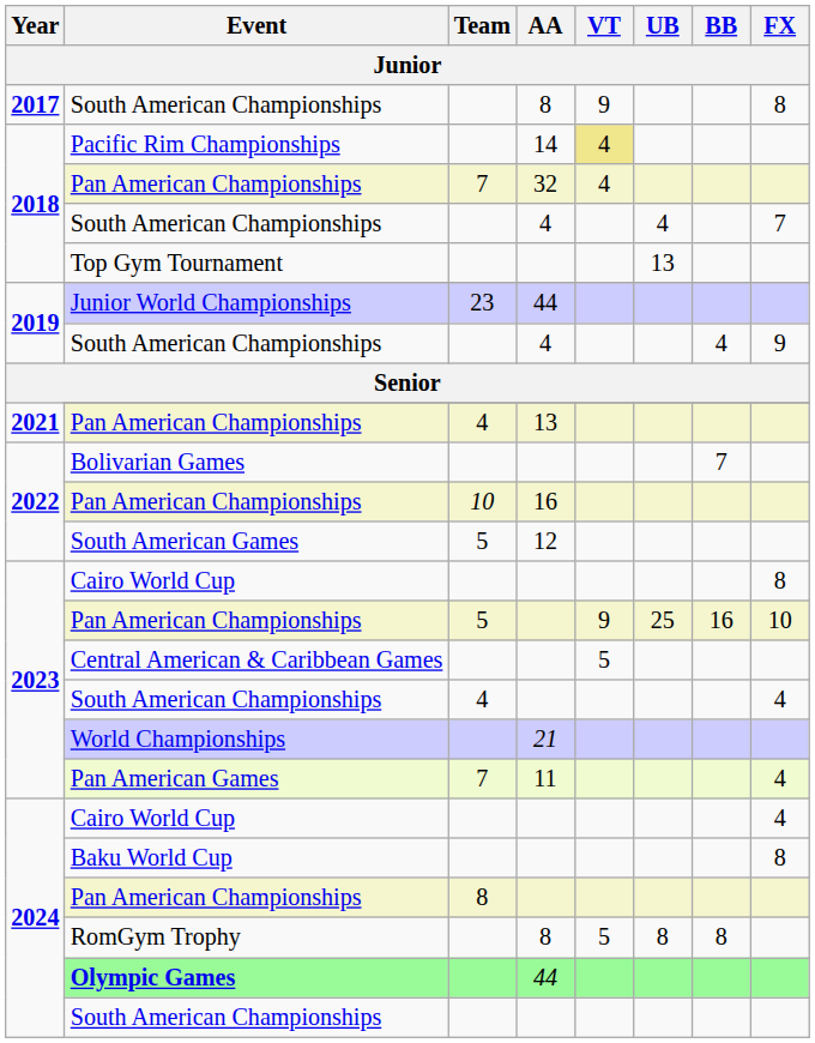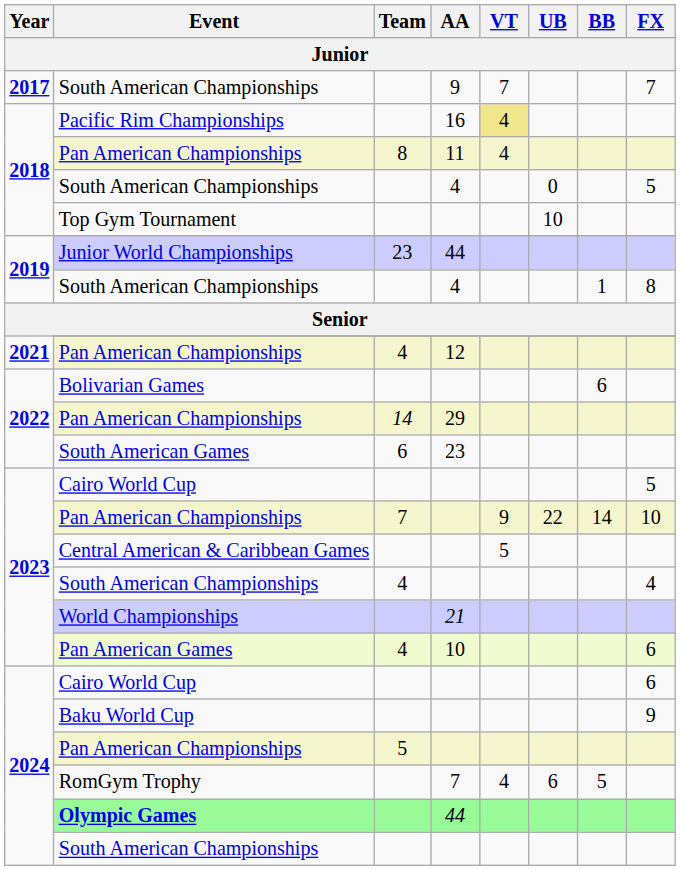 <table class="wikitable" style="text-align:center; font-size:95%;">
 <tr>
 <th align="center">Year</th>
 <th align="center">Event</th>
 <th style="width:30px;">Team</th>
 <th style="width:30px;">AA</th>
 <th style="width:30px;"><a href='#'>VT</a></th>
 <th style="width:30px;"><a href='#'>UB</a></th>
 <th style="width:30px;"><a href='#'>BB</a></th>
 <th style="width:30px;"><a href='#'>FX</a></th>
 </tr>
 <tr>
 <th colspan="8"><strong>Junior</strong></th>
 </tr>
 <tr>
 <td rowspan="1"><strong><a href='#'>2017</a></strong></td>
 <td align=left>South American Championships</td>
 <td></td>
-<td>8</td>
 <td>9</td>
+<td>7</td>
 <td></td>
 <td></td>
-<td>8</td>
+<td>7</td>
 </tr>
 <tr>
 <td rowspan="4"><strong><a href='#'>2018</a></strong></td>
 <td align=left><a href='#'>Pacific Rim Championships</a></td>
 <td></td>
-<td>14</td>
+<td>16</td>
 <td style="background: khaki;">4</td>
 <td></td>
 <td></td>
 <td></td>
 </tr>
 <tr bgcolor=#F5F6CE>
 <td align=left><a href='#'>Pan American Championships</a></td>
-<td>7</td>
-<td>32</td>
+<td>8</td>
+<td>11</td>
 <td>4</td>
 <td></td>
 <td></td>
 <td></td>
 </tr>
 <tr>
 <td align=left>South American Championships</td>
 <td></td>
 <td>4</td>
 <td></td>
-<td>4</td>
+<td>0</td>
 <td></td>
-<td>7</td>
+<td>5</td>
 </tr>
 <tr>
 <td align=left>Top Gym Tournament</td>
 <td></td>
 <td></td>
 <td></td>
-<td>13</td>
+<td>10</td>
 <td></td>
 <td></td>
 </tr>
 <tr>
 <td rowspan="3"><strong><a href='#'>2019</a></strong></td>
 </tr>
 <tr bgcolor=#CCCCFF>
 <td align=left><a href='#'>Junior World Championships</a></td>
 <td>23</td>
 <td>44</td>
 <td></td>
 <td></td>
 <td></td>
 <td></td>
 </tr>
 <tr>
 <td align=left>South American Championships</td>
 <td></td>
 <td>4</td>
 <td></td>
 <td></td>
-<td>4</td>
-<td>9</td>
+<td>1</td>
+<td>8</td>
 </tr>
 <tr>
 <th colspan="8"><strong>Senior</strong></th>
 </tr>
 <tr>
 <td rowspan="2"><strong><a href='#'>2021</a></strong></td>
 </tr>
 <tr bgcolor=#F5F6CE>
 <td align=left><a href='#'>Pan American Championships</a></td>
 <td>4</td>
-<td>13</td>
+<td>12</td>
 <td></td>
 <td></td>
 <td></td>
 <td></td>
 </tr>
 <tr>
 <td rowspan="3"><strong><a href='#'>2022</a></strong></td>
 <td align=left><a href='#'>Bolivarian Games</a></td>
 <td></td>
 <td></td>
 <td></td>
 <td></td>
-<td>7</td>
+<td>6</td>
 <td></td>
 </tr>
 <tr bgcolor=#F5F6CE>
 <td align=left><a href='#'>Pan American Championships</a></td>
-<td><em>10</em></td>
-<td>16</td>
+<td><em>14</em></td>
+<td>29</td>
 <td></td>
 <td></td>
 <td></td>
 <td></td>
 </tr>
 <tr>
 <td align=left><a href='#'>South American Games</a></td>
-<td>5</td>
-<td>12</td>
+<td>6</td>
+<td>23</td>
 <td></td>
 <td></td>
 <td></td>
 <td></td>
 </tr>
 <tr>
 <td rowspan="6"><strong><a href='#'>2023</a></strong></td>
 <td align=left><a href='#'>Cairo World Cup</a></td>
 <td></td>
 <td></td>
 <td></td>
 <td></td>
 <td></td>
-<td>8</td>
+<td>5</td>
 </tr>
 <tr bgcolor=#F5F6CE>
 <td align=left><a href='#'>Pan American Championships</a></td>
-<td>5</td>
+<td>7</td>
 <td></td>
 <td>9</td>
-<td>25</td>
-<td>16</td>
+<td>22</td>
+<td>14</td>
 <td>10</td>
 </tr>
 <tr>
 <td align=left><a href='#'>Central American & Caribbean Games</a></td>
 <td></td>
 <td></td>
 <td>5</td>
 <td></td>
 <td></td>
 <td></td>
 </tr>
 <tr>
 <td align=left><a href='#'>South American Championships</a></td>
 <td>4</td>
 <td></td>
 <td></td>
 <td></td>
 <td></td>
 <td>4</td>
 </tr>
 <tr bgcolor=#CCCCFF>
 <td align=left><a href='#'>World Championships</a></td>
 <td></td>
 <td><em>21</em></td>
 <td></td>
 <td></td>
 <td></td>
 <td></td>
 </tr>
 <tr bgcolor=#f0fccf>
 <td align=left><a href='#'>Pan American Games</a></td>
-<td>7</td>
-<td>11</td>
+<td>4</td>
+<td>10</td>
 <td></td>
 <td></td>
 <td></td>
-<td>4</td>
+<td>6</td>
 </tr>
 <tr>
 <td rowspan="6"><strong><a href='#'>2024</a></strong></td>
 <td align=left><a href='#'>Cairo World Cup</a></td>
 <td></td>
 <td></td>
 <td></td>
 <td></td>
 <td></td>
-<td>4</td>
+<td>6</td>
 </tr>
 <tr>
 <td align=left><a href='#'>Baku World Cup</a></td>
 <td></td>
 <td></td>
 <td></td>
 <td></td>
 <td></td>
-<td>8</td>
+<td>9</td>
 </tr>
 <tr bgcolor=#F5F6CE>
 <td align=left><a href='#'>Pan American Championships</a></td>
-<td>8</td>
+<td>5</td>
 <td></td>
 <td></td>
 <td></td>
 <td></td>
 <td></td>
 </tr>
 <tr>
 <td align=left>RomGym Trophy</td>
 <td></td>
-<td>8</td>
+<td>7</td>
+<td>4</td>
+<td>6</td>
 <td>5</td>
-<td>8</td>
-<td>8</td>
 <td></td>
 </tr>
 <tr bgcolor=98FB98>
 <td align=left><strong><a href='#'>Olympic Games</a></strong></td>
 <td></td>
 <td><em>44</em></td>
 <td></td>
 <td></td>
 <td></td>
 <td></td>
 </tr>
 <tr>
 <td align=left><a href='#'>South American Championships</a></td>
 <td></td>
 <td></td>
 <td></td>
 <td></td>
 <td></td>
 <td></td>
 </tr>
 </table>
